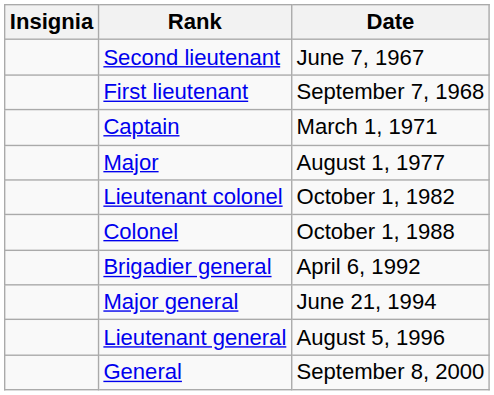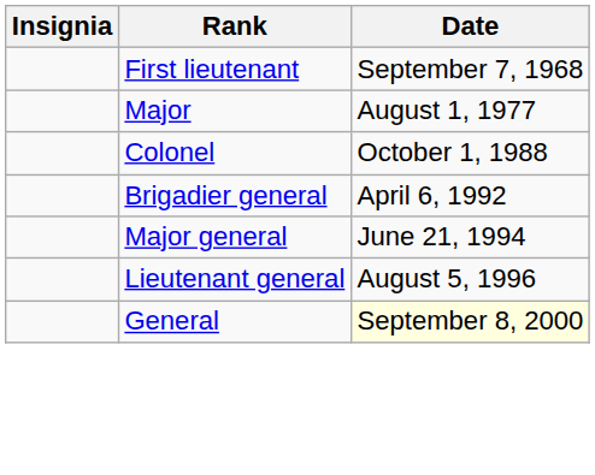 <table class="wikitable">
 <tr>
 <th>Insignia</th>
 <th>Rank</th>
 <th>Date</th>
 </tr>
 <tr>
 <td align="center"></td>
-<td><a href='#'>Second lieutenant</a></td>
-<td>June 7, 1967</td>
-</tr>
-<tr>
-<td align="center"></td>
 <td><a href='#'>First lieutenant</a></td>
 <td>September 7, 1968</td>
 </tr>
 <tr>
 <td align="center"></td>
-<td><a href='#'>Captain</a></td>
-<td>March 1, 1971</td>
-</tr>
-<tr>
-<td align="center"></td>
 <td><a href='#'>Major</a></td>
 <td>August 1, 1977</td>
-</tr>
-<tr>
-<td align="center"></td>
-<td><a href='#'>Lieutenant colonel</a></td>
-<td>October 1, 1982</td>
 </tr>
 <tr>
 <td align="center"></td>
 <td><a href='#'>Colonel</a></td>
 <td>October 1, 1988</td>
 </tr>
 <tr>
 <td align="center"></td>
 <td><a href='#'>Brigadier general</a></td>
 <td>April 6, 1992</td>
 </tr>
 <tr>
 <td align="center"></td>
 <td><a href='#'>Major general</a></td>
 <td>June 21, 1994</td>
 </tr>
 <tr>
 <td align="center"></td>
 <td><a href='#'>Lieutenant general</a></td>
 <td>August 5, 1996</td>
 </tr>
 <tr>
 <td align="center"></td>
 <td><a href='#'>General</a></td>
-<td>September 8, 2000<br></td>
+<td style="background: lightyellow;">September 8, 2000<br></td>
 </tr>
 </table>
